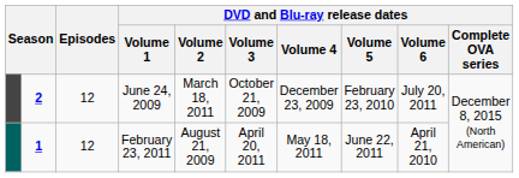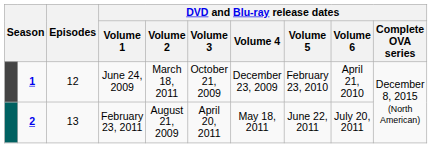 <table class="wikitable"  style="width:98%; text-align:center;">
 <tr>
 <th colspan="2" rowspan="2">Season</th>
 <th rowspan="2">Episodes</th>
 <th colspan="7"><a href='#'>DVD</a> and <a href='#'>Blu-ray</a> release dates</th>
 </tr>
 <tr>
 <th>Volume 1</th>
 <th>Volume 2</th>
 <th>Volume 3</th>
 <th>Volume 4</th>
 <th>Volume 5</th>
 <th>Volume 6</th>
 <th>Complete OVA series</th>
 </tr>
 <tr>
 <td style="background:#444444; height:10px;"></td>
-<td><strong><a href='#'>2</a></strong></td>
+<td><strong><a href='#'>1</a></strong></td>
 <td>12</td>
 <td>June 24, 2009</td>
 <td>March 18, 2011</td>
 <td>October 21, 2009</td>
 <td>December 23, 2009</td>
 <td>February 23, 2010</td>
-<td>July 20, 2011</td>
+<td>April 21, 2010</td>
 <td rowspan="2">December 8, 2015 <small>(North American)</small></td>
 </tr>
 <tr>
 <td style="background:#006161; height:10px;"></td>
-<td><strong><a href='#'>1</a></strong></td>
-<td>12</td>
+<td><strong><a href='#'>2</a></strong></td>
+<td>13</td>
 <td>February 23, 2011</td>
 <td>August 21, 2009</td>
 <td>April 20, 2011</td>
 <td>May 18, 2011</td>
 <td>June 22, 2011</td>
-<td>April 21, 2010</td>
+<td>July 20, 2011</td>
 </tr>
 </table>
